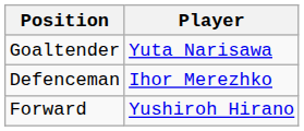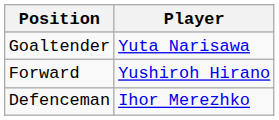 <table class="wikitable">
 <tr>
 <th>Position</th>
 <th>Player</th>
 </tr>
 <tr>
 <td>Goaltender</td>
 <td> <a href='#'>Yuta Narisawa</a></td>
 </tr>
 <tr>
+<td>Forward</td>
+<td> <a href='#'>Yushiroh Hirano</a></td>
+</tr>
+<tr>
 <td>Defenceman</td>
 <td> <a href='#'>Ihor Merezhko</a></td>
 </tr>
-<tr>
-<td>Forward</td>
-<td> <a href='#'>Yushiroh Hirano</a></td>
-</tr>
 </table>
